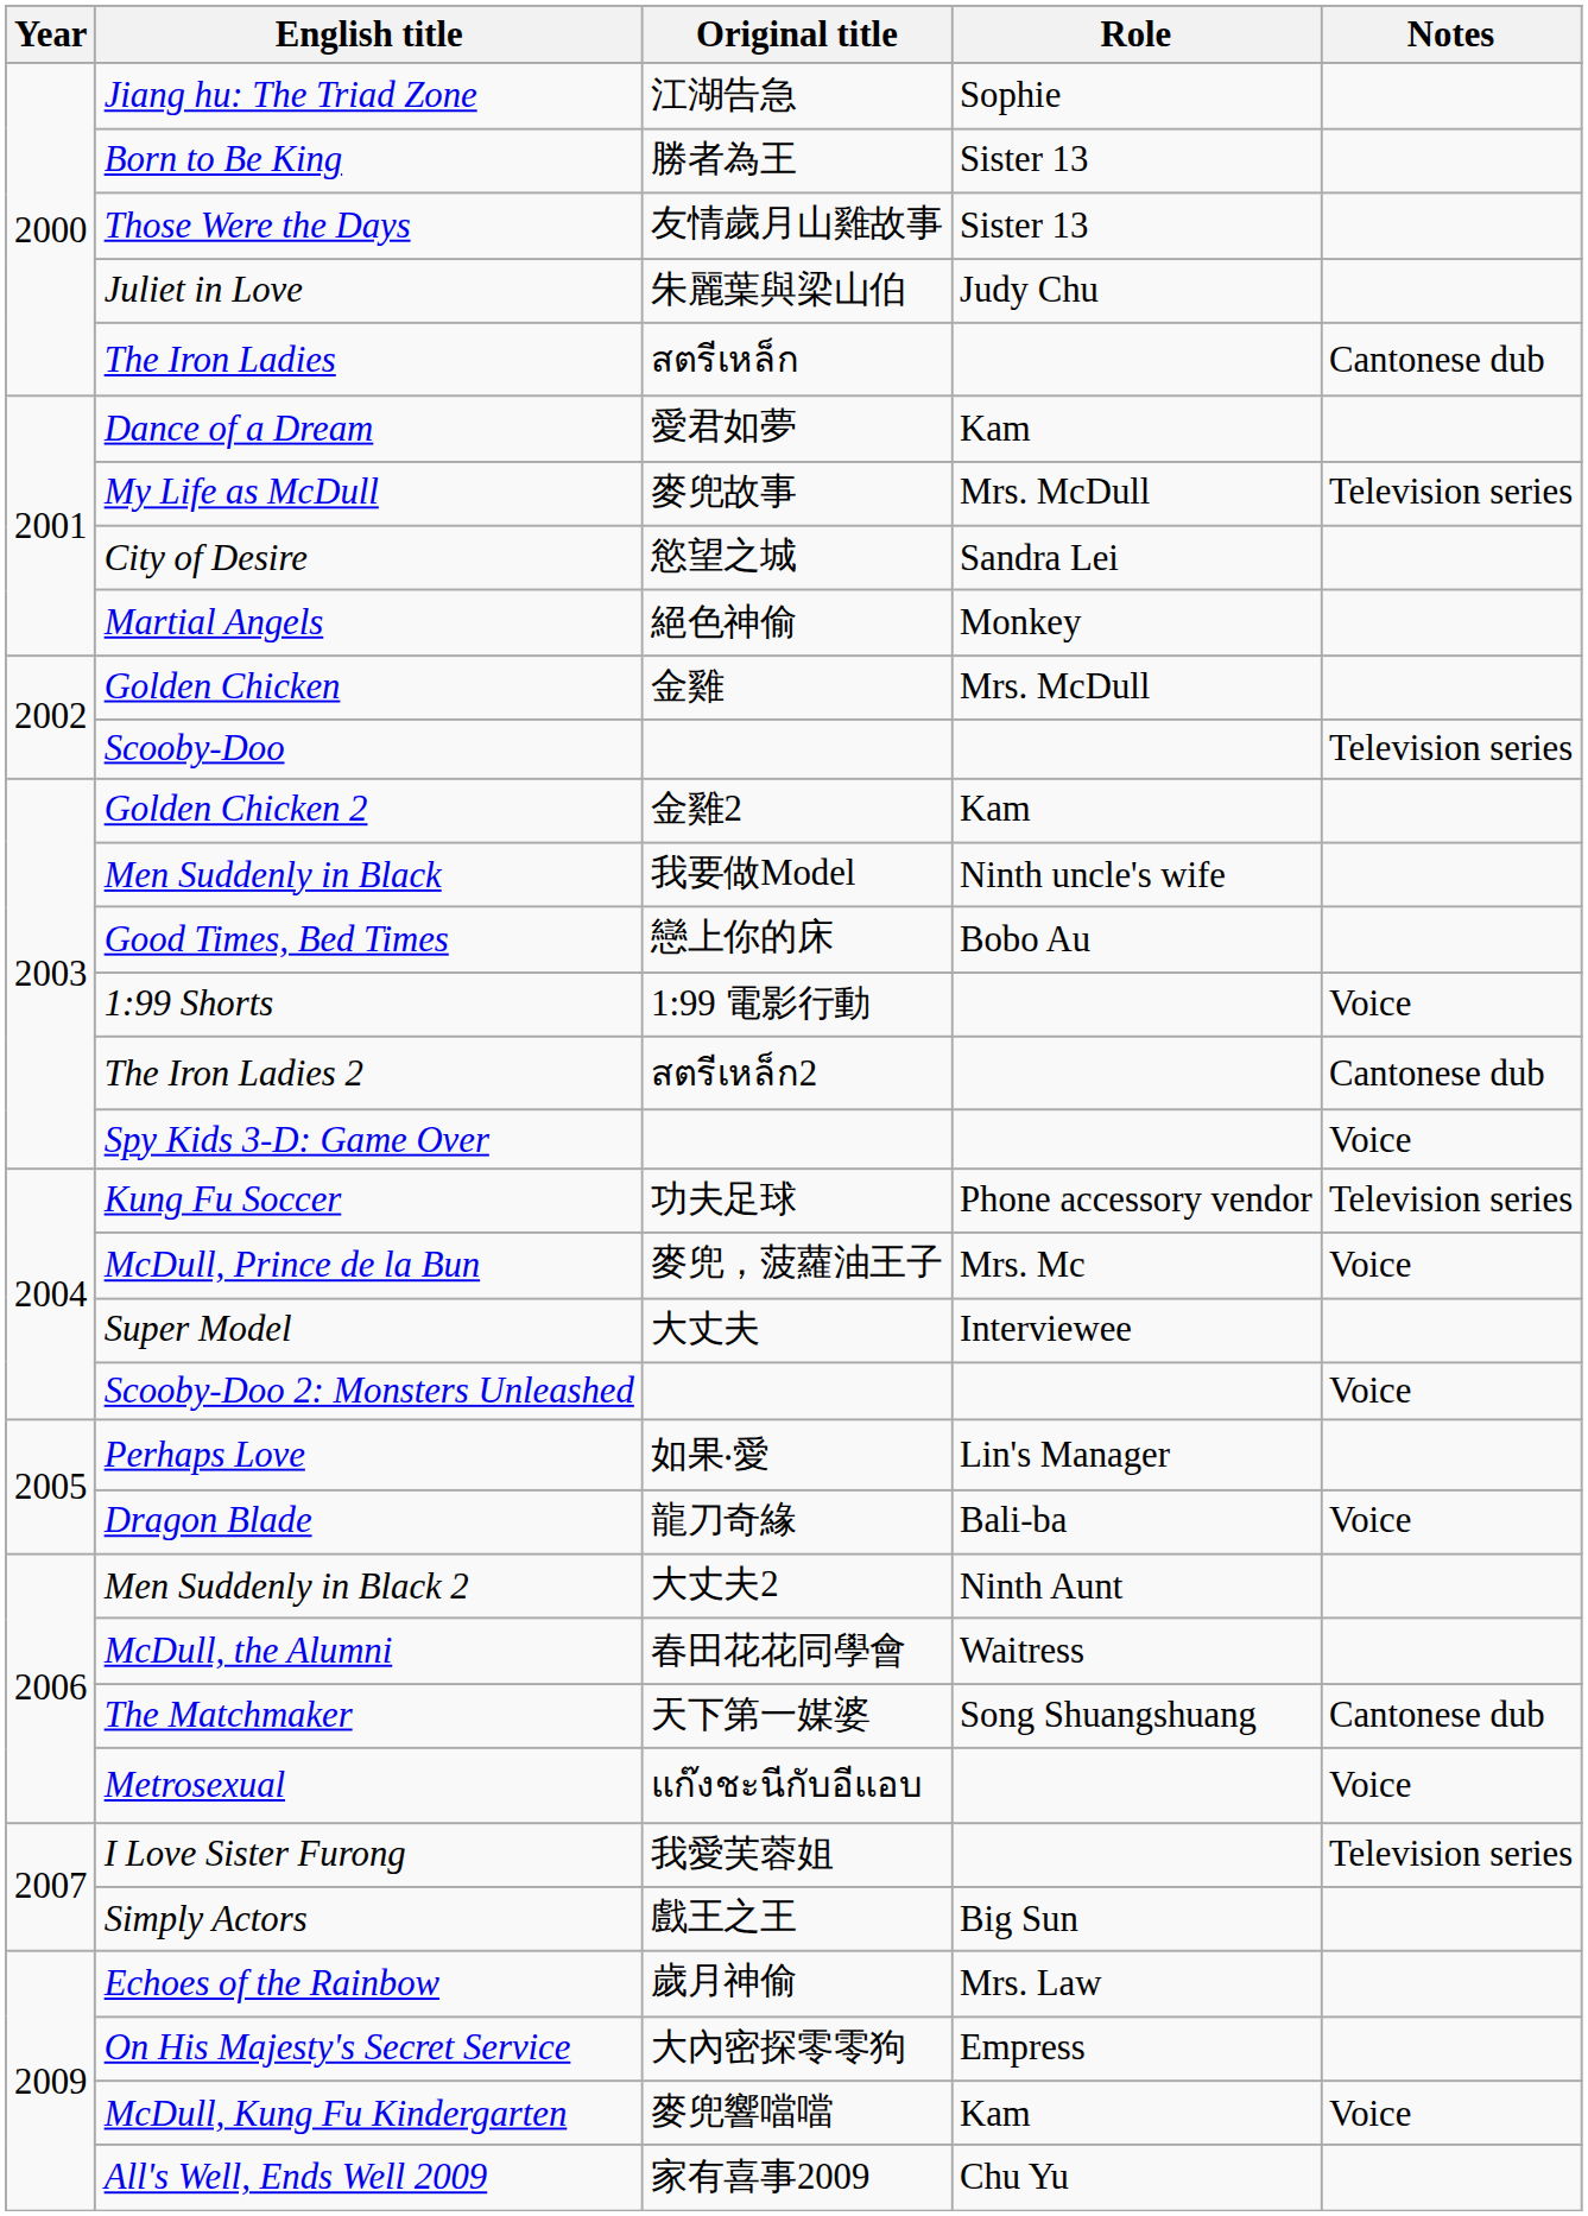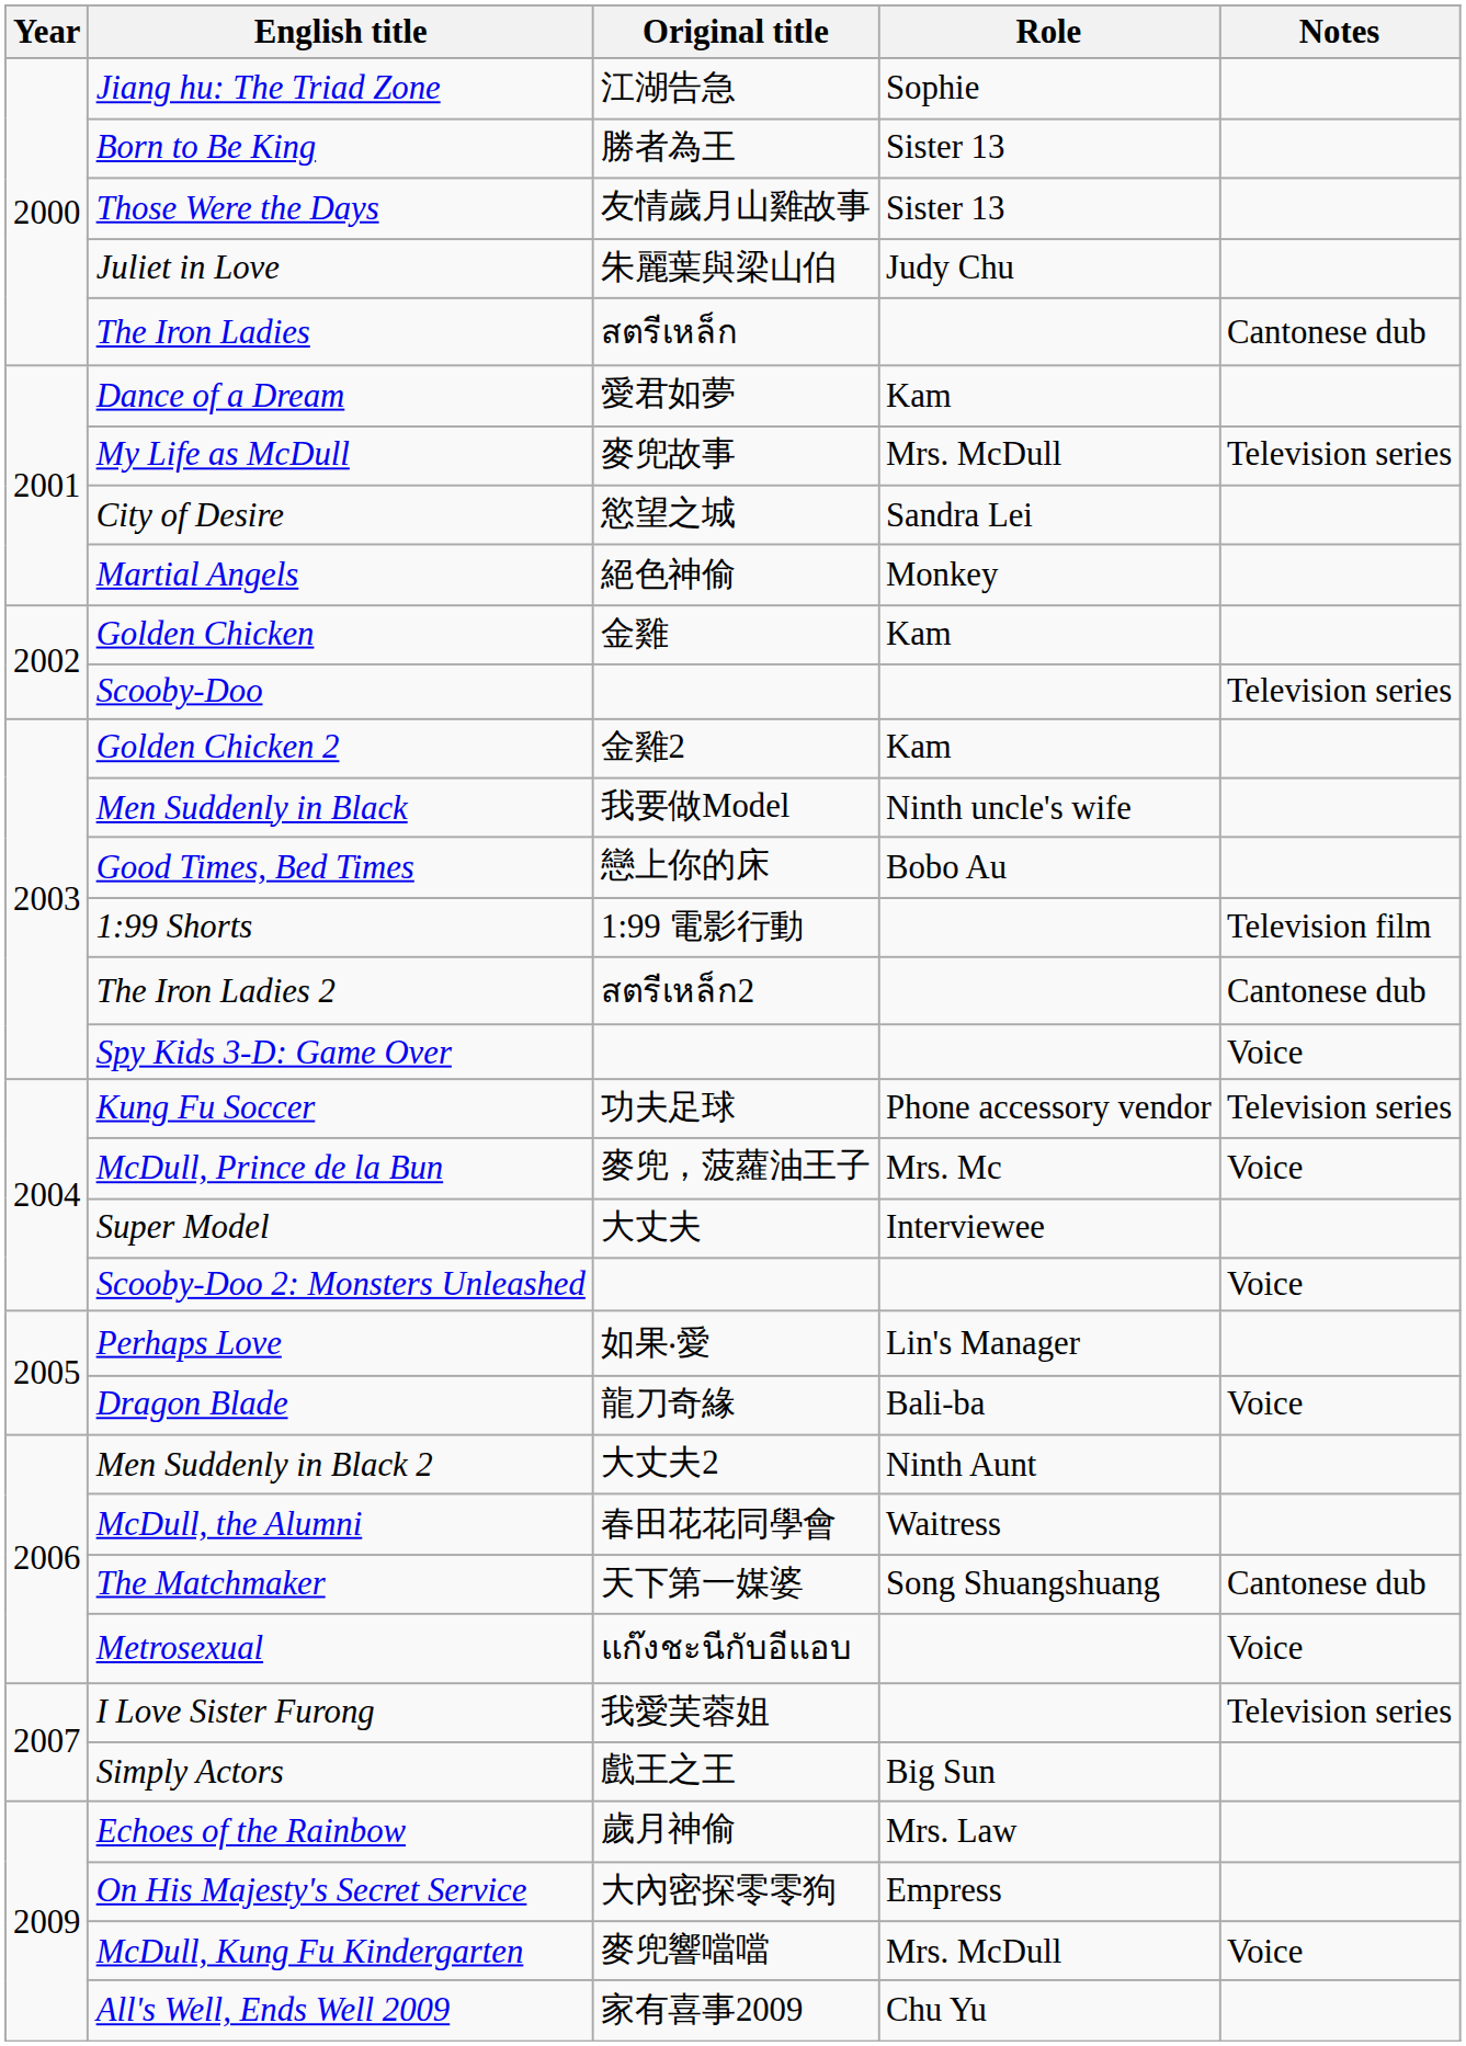 <table class="wikitable sortable">
 <tr>
 <th>Year</th>
 <th>English title</th>
 <th>Original title</th>
 <th>Role</th>
 <th class="unsortable">Notes</th>
 </tr>
 <tr>
 <td rowspan="5">2000</td>
 <td><em><a href='#'>Jiang hu: The Triad Zone</a></em></td>
 <td>江湖告急</td>
 <td>Sophie</td>
 <td></td>
 </tr>
 <tr>
 <td><em><a href='#'>Born to Be King</a></em></td>
 <td>勝者為王</td>
 <td>Sister 13</td>
 <td></td>
 </tr>
 <tr>
 <td><em><a href='#'>Those Were the Days</a></em></td>
 <td>友情歲月山雞故事</td>
 <td>Sister 13</td>
 <td></td>
 </tr>
 <tr>
 <td><em>Juliet in Love</em></td>
 <td>朱麗葉與梁山伯</td>
 <td>Judy Chu</td>
 <td></td>
 </tr>
 <tr>
 <td><em><a href='#'>The Iron Ladies</a></em></td>
 <td>สตรีเหล็ก</td>
 <td></td>
 <td>Cantonese dub</td>
 </tr>
 <tr>
 <td rowspan="4">2001</td>
 <td><em><a href='#'>Dance of a Dream</a></em></td>
 <td>愛君如夢</td>
 <td>Kam</td>
 <td></td>
 </tr>
 <tr>
 <td><em><a href='#'>My Life as McDull</a></em></td>
 <td>麥兜故事</td>
 <td>Mrs. McDull</td>
 <td>Television series</td>
 </tr>
 <tr>
 <td><em>City of Desire</em></td>
 <td>慾望之城</td>
 <td>Sandra Lei</td>
 <td></td>
 </tr>
 <tr>
 <td><em><a href='#'>Martial Angels</a></em></td>
 <td>絕色神偷</td>
 <td>Monkey</td>
 <td></td>
 </tr>
 <tr>
 <td rowspan="2">2002</td>
 <td><em><a href='#'>Golden Chicken</a></em></td>
 <td>金雞</td>
-<td>Mrs. McDull</td>
+<td>Kam</td>
 <td></td>
 </tr>
 <tr>
 <td><em><a href='#'>Scooby-Doo</a></em></td>
 <td></td>
 <td></td>
 <td>Television series</td>
 </tr>
 <tr>
 <td rowspan="6">2003</td>
 <td><em><a href='#'>Golden Chicken 2</a></em></td>
 <td>金雞2</td>
 <td>Kam</td>
 <td></td>
 </tr>
 <tr>
 <td><em><a href='#'>Men Suddenly in Black</a></em></td>
 <td>我要做Model</td>
 <td>Ninth uncle's wife</td>
 <td></td>
 </tr>
 <tr>
 <td><em><a href='#'>Good Times, Bed Times</a></em></td>
 <td>戀上你的床</td>
 <td>Bobo Au</td>
 <td></td>
 </tr>
 <tr>
 <td><em>1:99 Shorts</em></td>
 <td>1:99 電影行動</td>
 <td></td>
-<td>Voice</td>
+<td>Television film</td>
 </tr>
 <tr>
 <td><em>The Iron Ladies 2</em></td>
 <td>สตรีเหล็ก2</td>
 <td></td>
 <td>Cantonese dub</td>
 </tr>
 <tr>
 <td><em><a href='#'>Spy Kids 3-D: Game Over</a></em></td>
 <td></td>
 <td></td>
 <td>Voice</td>
 </tr>
 <tr>
 <td rowspan="4">2004</td>
 <td><em><a href='#'>Kung Fu Soccer</a></em></td>
 <td>功夫足球</td>
 <td>Phone accessory vendor</td>
 <td>Television series</td>
 </tr>
 <tr>
 <td><em><a href='#'>McDull, Prince de la Bun</a></em></td>
 <td>麥兜，菠蘿油王子</td>
 <td>Mrs. Mc</td>
 <td>Voice</td>
 </tr>
 <tr>
 <td><em>Super Model</em></td>
 <td>大丈夫</td>
 <td>Interviewee</td>
 <td></td>
 </tr>
 <tr>
 <td><em><a href='#'>Scooby-Doo 2: Monsters Unleashed</a></em></td>
 <td></td>
 <td></td>
 <td>Voice</td>
 </tr>
 <tr>
 <td rowspan="2">2005</td>
 <td><em><a href='#'>Perhaps Love</a></em></td>
 <td>如果‧愛</td>
 <td>Lin's Manager</td>
 <td></td>
 </tr>
 <tr>
 <td><em><a href='#'>Dragon Blade</a></em></td>
 <td>龍刀奇緣</td>
 <td>Bali-ba</td>
 <td>Voice</td>
 </tr>
 <tr>
 <td rowspan="4">2006</td>
 <td><em>Men Suddenly in Black 2</em></td>
 <td>大丈夫2</td>
 <td>Ninth Aunt</td>
 <td></td>
 </tr>
 <tr>
 <td><em><a href='#'>McDull, the Alumni</a></em></td>
 <td>春田花花同學會</td>
 <td>Waitress</td>
 <td></td>
 </tr>
 <tr>
 <td><em><a href='#'>The Matchmaker</a></em></td>
 <td>天下第一媒婆</td>
 <td>Song Shuangshuang</td>
 <td>Cantonese dub</td>
 </tr>
 <tr>
 <td><em><a href='#'>Metrosexual</a></em></td>
 <td>แก๊งชะนีกับอีแอบ</td>
 <td></td>
 <td>Voice</td>
 </tr>
 <tr>
 <td rowspan="2">2007</td>
 <td><em>I Love Sister Furong </em></td>
 <td>我愛芙蓉姐</td>
 <td></td>
 <td>Television series</td>
 </tr>
 <tr>
 <td><em>Simply Actors</em></td>
 <td>戲王之王</td>
 <td>Big Sun</td>
 <td></td>
 </tr>
 <tr>
 <td rowspan="4">2009</td>
 <td><em><a href='#'>Echoes of the Rainbow</a></em></td>
 <td>歲月神偷</td>
 <td>Mrs. Law</td>
 <td></td>
 </tr>
 <tr>
 <td><em><a href='#'>On His Majesty's Secret Service</a></em></td>
 <td>大內密探零零狗</td>
 <td>Empress</td>
 <td></td>
 </tr>
 <tr>
 <td><em><a href='#'>McDull, Kung Fu Kindergarten</a></em></td>
 <td>麥兜響噹噹</td>
-<td>Kam</td>
+<td>Mrs. McDull</td>
 <td>Voice</td>
 </tr>
 <tr>
 <td><em><a href='#'>All's Well, Ends Well 2009</a></em></td>
 <td>家有喜事2009</td>
 <td>Chu Yu</td>
 <td></td>
 </tr>
 </table>
